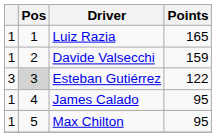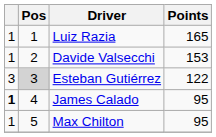 <table class="wikitable" style="font-size: 85%;">
 <tr>
 <th></th>
 <th>Pos</th>
 <th>Driver</th>
 <th>Points</th>
 </tr>
 <tr>
 <td align="left"> 1</td>
 <td align="center">1</td>
 <td> <a href='#'>Luiz Razia</a></td>
 <td align="right">165</td>
 </tr>
 <tr>
 <td align="left"> 1</td>
 <td align="center">2</td>
 <td> <a href='#'>Davide Valsecchi</a></td>
-<td align="right">159</td>
+<td align="right">153</td>
 </tr>
 <tr>
 <td align="left"> 3</td>
 <td align="center" style="background: lightgrey;">3</td>
 <td> <a href='#'>Esteban Gutiérrez</a></td>
 <td align="right">122</td>
 </tr>
 <tr>
-<td align="left"> 1</td>
+<td align="left"><strong> 1</strong></td>
 <td align="center">4</td>
 <td> <a href='#'>James Calado</a></td>
 <td align="right">95</td>
 </tr>
 <tr>
 <td align="left"> 1</td>
 <td align="center">5</td>
 <td> <a href='#'>Max Chilton</a></td>
 <td align="right">95</td>
 </tr>
 <tr>
 </tr>
 </table>
